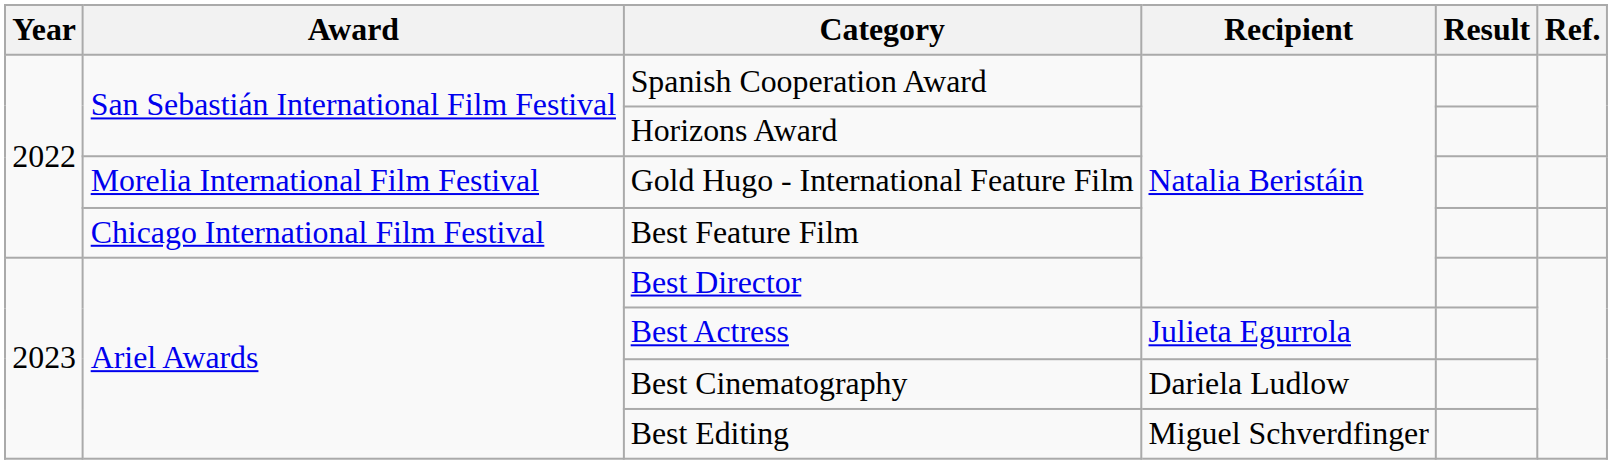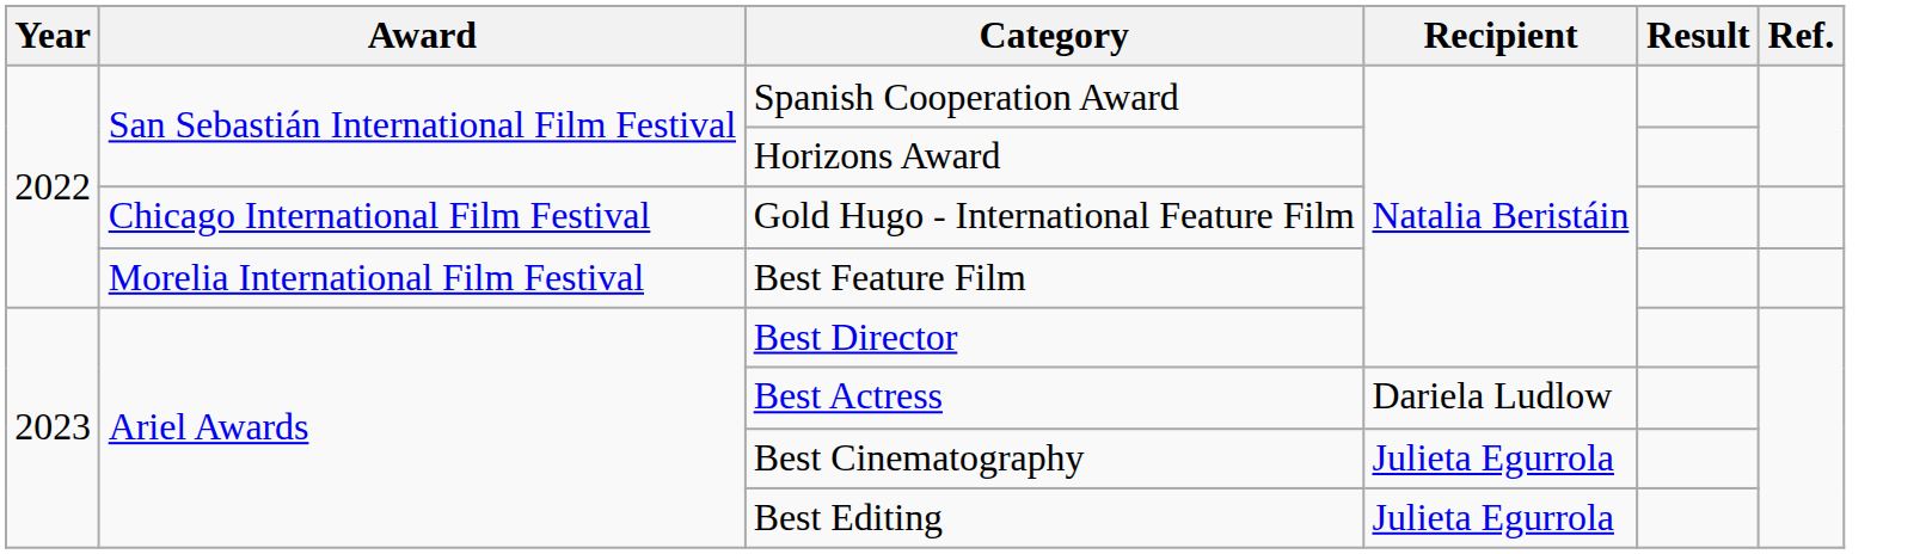 <table class="wikitable">
 <tr>
 <th>Year</th>
 <th>Award</th>
 <th>Category</th>
 <th>Recipient</th>
 <th>Result</th>
 <th>Ref.</th>
 </tr>
 <tr>
 <td rowspan="4">2022</td>
 <td rowspan="2"><a href='#'>San Sebastián International Film Festival</a></td>
 <td>Spanish Cooperation Award</td>
 <td rowspan="5"><a href='#'>Natalia Beristáin</a></td>
 <td></td>
 <td rowspan="2"></td>
 </tr>
 <tr>
 <td>Horizons Award</td>
 <td></td>
 </tr>
 <tr>
-<td><a href='#'>Morelia International Film Festival</a></td>
+<td><a href='#'>Chicago International Film Festival</a></td>
 <td>Gold Hugo - International Feature Film</td>
 <td></td>
 <td></td>
 </tr>
 <tr>
-<td><a href='#'>Chicago International Film Festival</a></td>
+<td><a href='#'>Morelia International Film Festival</a></td>
 <td>Best Feature Film</td>
 <td></td>
 <td></td>
 </tr>
 <tr>
 <td rowspan="4">2023</td>
 <td rowspan="4"><a href='#'>Ariel Awards</a></td>
 <td><a href='#'>Best Director</a></td>
 <td></td>
 <td rowspan="4"></td>
 </tr>
 <tr>
 <td><a href='#'>Best Actress</a></td>
+<td>Dariela Ludlow</td>
+<td></td>
+</tr>
+<tr>
+<td>Best Cinematography</td>
 <td><a href='#'>Julieta Egurrola</a></td>
 <td></td>
 </tr>
 <tr>
-<td>Best Cinematography</td>
-<td>Dariela Ludlow</td>
-<td></td>
-</tr>
-<tr>
 <td>Best Editing</td>
-<td>Miguel Schverdfinger</td>
+<td><a href='#'>Julieta Egurrola</a></td>
 <td></td>
 </tr>
 </table>
